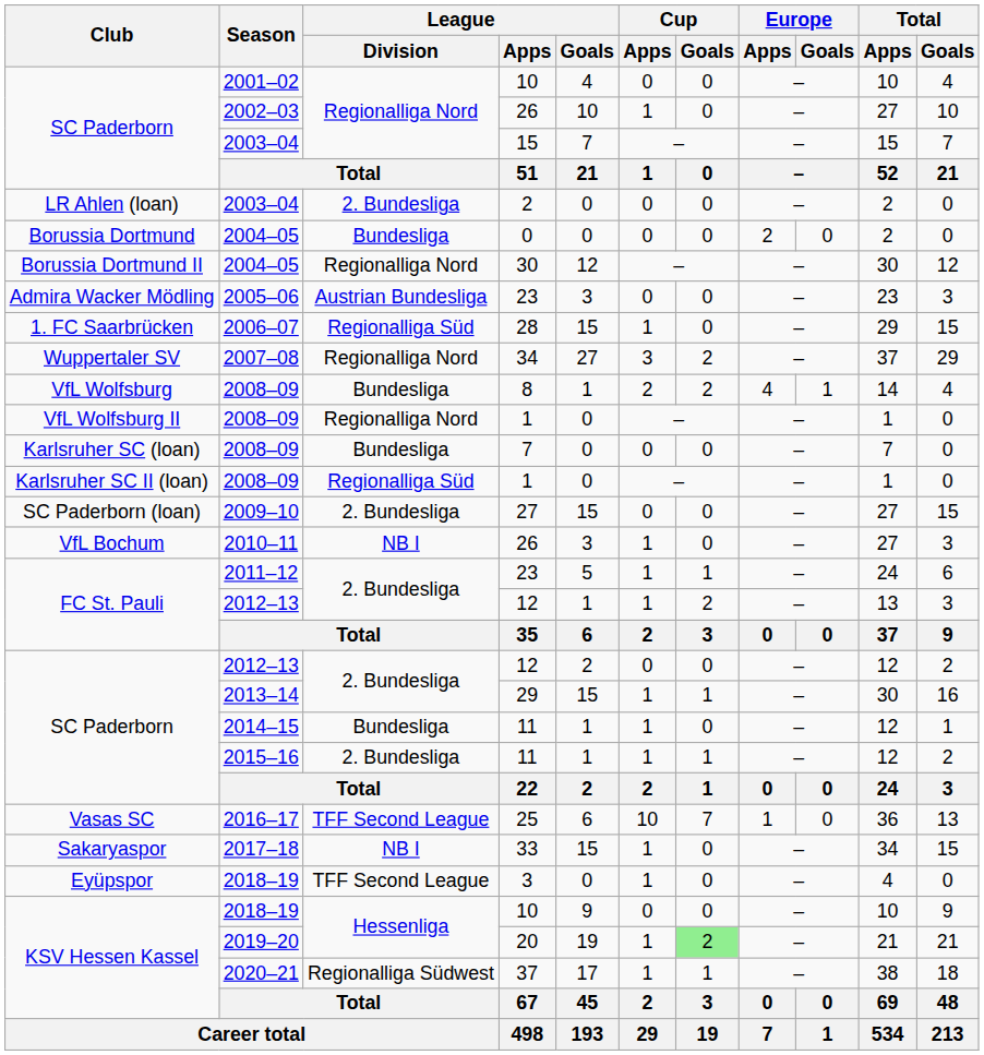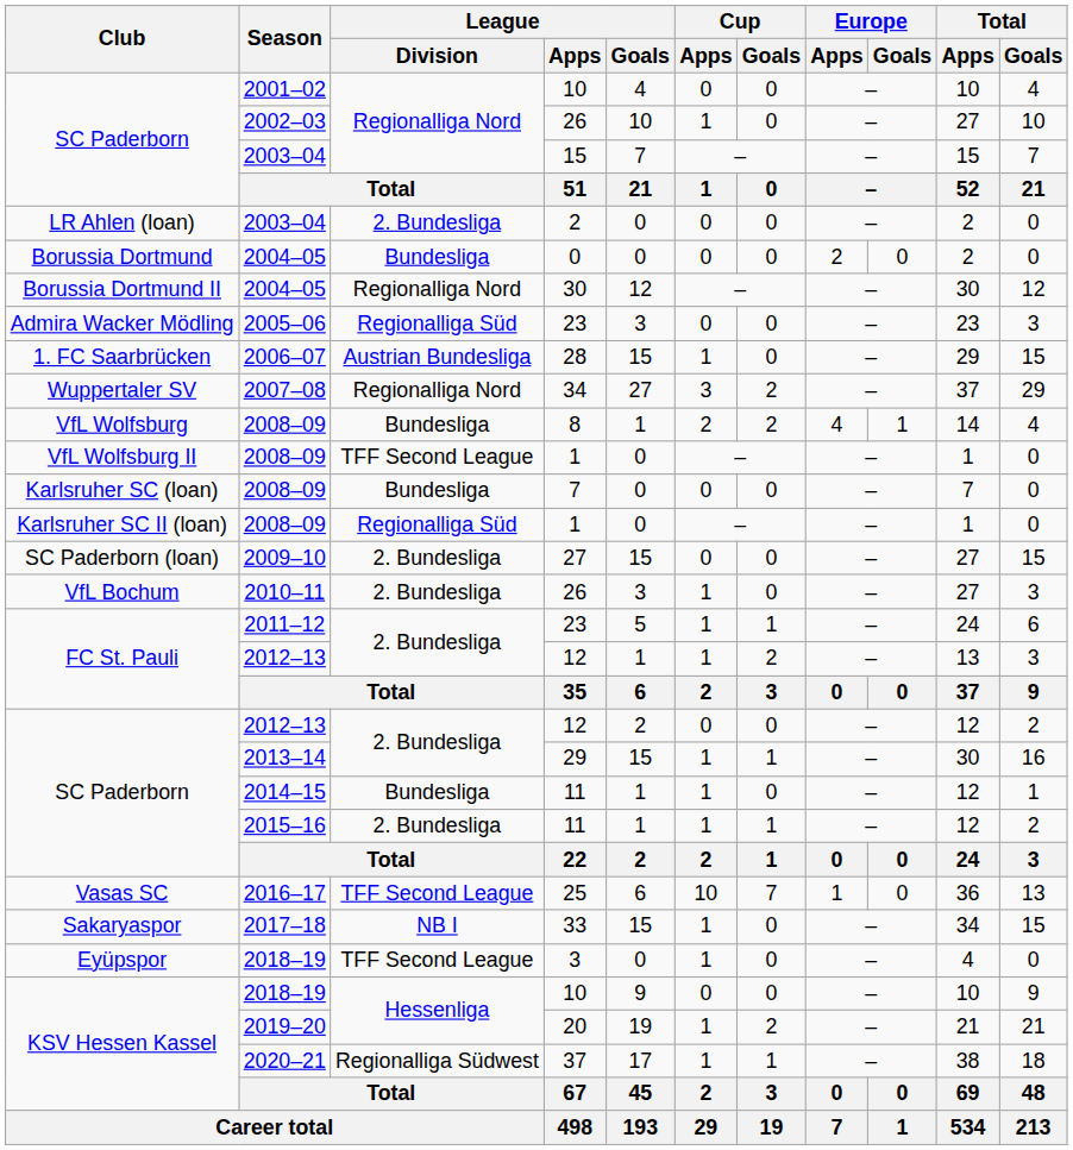 <table class="wikitable" style="text-align:center">
 <tr>
 <th rowspan="2">Club</th>
 <th rowspan="2">Season</th>
 <th colspan="3">League</th>
 <th colspan="2">Cup</th>
 <th colspan="2"><a href='#'>Europe</a></th>
 <th colspan="2">Total</th>
 </tr>
 <tr>
 <th>Division</th>
 <th>Apps</th>
 <th>Goals</th>
 <th>Apps</th>
 <th>Goals</th>
 <th>Apps</th>
 <th>Goals</th>
 <th>Apps</th>
 <th>Goals</th>
 </tr>
 <tr>
 <td rowspan="4"><a href='#'>SC Paderborn</a></td>
 <td><a href='#'>2001–02</a></td>
 <td rowspan="3"><a href='#'>Regionalliga Nord</a></td>
 <td>10</td>
 <td>4</td>
 <td>0</td>
 <td>0</td>
 <td colspan="2">–</td>
 <td>10</td>
 <td>4</td>
 </tr>
 <tr>
 <td><a href='#'>2002–03</a></td>
 <td>26</td>
 <td>10</td>
 <td>1</td>
 <td>0</td>
 <td colspan="2">–</td>
 <td>27</td>
 <td>10</td>
 </tr>
 <tr>
 <td><a href='#'>2003–04</a></td>
 <td>15</td>
 <td>7</td>
 <td colspan="2">–</td>
 <td colspan="2">–</td>
 <td>15</td>
 <td>7</td>
 </tr>
 <tr>
 <th colspan="2">Total</th>
 <th>51</th>
 <th>21</th>
 <th>1</th>
 <th>0</th>
 <th colspan="2">–</th>
 <th>52</th>
 <th>21</th>
 </tr>
 <tr>
 <td><a href='#'>LR Ahlen</a> (loan)</td>
 <td><a href='#'>2003–04</a></td>
 <td><a href='#'>2. Bundesliga</a></td>
 <td>2</td>
 <td>0</td>
 <td>0</td>
 <td>0</td>
 <td colspan="2">–</td>
 <td>2</td>
 <td>0</td>
 </tr>
 <tr>
 <td><a href='#'>Borussia Dortmund</a></td>
 <td><a href='#'>2004–05</a></td>
 <td><a href='#'>Bundesliga</a></td>
 <td>0</td>
 <td>0</td>
 <td>0</td>
 <td>0</td>
 <td>2</td>
 <td>0</td>
 <td>2</td>
 <td>0</td>
 </tr>
 <tr>
 <td><a href='#'>Borussia Dortmund II</a></td>
 <td><a href='#'>2004–05</a></td>
 <td>Regionalliga Nord</td>
 <td>30</td>
 <td>12</td>
 <td colspan="2">–</td>
 <td colspan="2">–</td>
 <td>30</td>
 <td>12</td>
 </tr>
 <tr>
 <td><a href='#'>Admira Wacker Mödling</a></td>
 <td><a href='#'>2005–06</a></td>
-<td><a href='#'>Austrian Bundesliga</a></td>
+<td><a href='#'>Regionalliga Süd</a></td>
 <td>23</td>
 <td>3</td>
 <td>0</td>
 <td>0</td>
 <td colspan="2">–</td>
 <td>23</td>
 <td>3</td>
 </tr>
 <tr>
 <td><a href='#'>1. FC Saarbrücken</a></td>
 <td><a href='#'>2006–07</a></td>
-<td><a href='#'>Regionalliga Süd</a></td>
+<td><a href='#'>Austrian Bundesliga</a></td>
 <td>28</td>
 <td>15</td>
 <td>1</td>
 <td>0</td>
 <td colspan="2">–</td>
 <td>29</td>
 <td>15</td>
 </tr>
 <tr>
 <td><a href='#'>Wuppertaler SV</a></td>
 <td><a href='#'>2007–08</a></td>
 <td>Regionalliga Nord</td>
 <td>34</td>
 <td>27</td>
 <td>3</td>
 <td>2</td>
 <td colspan="2">–</td>
 <td>37</td>
 <td>29</td>
 </tr>
 <tr>
 <td><a href='#'>VfL Wolfsburg</a></td>
 <td><a href='#'>2008–09</a></td>
 <td>Bundesliga</td>
 <td>8</td>
 <td>1</td>
 <td>2</td>
 <td>2</td>
 <td>4</td>
 <td>1</td>
 <td>14</td>
 <td>4</td>
 </tr>
 <tr>
 <td><a href='#'>VfL Wolfsburg II</a></td>
 <td><a href='#'>2008–09</a></td>
-<td>Regionalliga Nord</td>
+<td>TFF Second League</td>
 <td>1</td>
 <td>0</td>
 <td colspan="2">–</td>
 <td colspan="2">–</td>
 <td>1</td>
 <td>0</td>
 </tr>
 <tr>
 <td><a href='#'>Karlsruher SC</a> (loan)</td>
 <td><a href='#'>2008–09</a></td>
 <td>Bundesliga</td>
 <td>7</td>
 <td>0</td>
 <td>0</td>
 <td>0</td>
 <td colspan="2">–</td>
 <td>7</td>
 <td>0</td>
 </tr>
 <tr>
 <td><a href='#'>Karlsruher SC II</a> (loan)</td>
 <td><a href='#'>2008–09</a></td>
 <td><a href='#'>Regionalliga Süd</a></td>
 <td>1</td>
 <td>0</td>
 <td colspan="2">–</td>
 <td colspan="2">–</td>
 <td>1</td>
 <td>0</td>
 </tr>
 <tr>
 <td>SC Paderborn (loan)</td>
 <td><a href='#'>2009–10</a></td>
 <td>2. Bundesliga</td>
 <td>27</td>
 <td>15</td>
 <td>0</td>
 <td>0</td>
 <td colspan="2">–</td>
 <td>27</td>
 <td>15</td>
 </tr>
 <tr>
 <td><a href='#'>VfL Bochum</a></td>
 <td><a href='#'>2010–11</a></td>
-<td><a href='#'>NB I</a></td>
+<td>2. Bundesliga</td>
 <td>26</td>
 <td>3</td>
 <td>1</td>
 <td>0</td>
 <td colspan="2">–</td>
 <td>27</td>
 <td>3</td>
 </tr>
 <tr>
 <td rowspan="3"><a href='#'>FC St. Pauli</a></td>
 <td><a href='#'>2011–12</a></td>
 <td rowspan="2">2. Bundesliga</td>
 <td>23</td>
 <td>5</td>
 <td>1</td>
 <td>1</td>
 <td colspan="2">–</td>
 <td>24</td>
 <td>6</td>
 </tr>
 <tr>
 <td><a href='#'>2012–13</a></td>
 <td>12</td>
 <td>1</td>
 <td>1</td>
 <td>2</td>
 <td colspan="2">–</td>
 <td>13</td>
 <td>3</td>
 </tr>
 <tr>
 <th colspan="2">Total</th>
 <th>35</th>
 <th>6</th>
 <th>2</th>
 <th>3</th>
 <th>0</th>
 <th>0</th>
 <th>37</th>
 <th>9</th>
 </tr>
 <tr>
 <td rowspan="5">SC Paderborn</td>
 <td><a href='#'>2012–13</a></td>
 <td rowspan="2">2. Bundesliga</td>
 <td>12</td>
 <td>2</td>
 <td>0</td>
 <td>0</td>
 <td colspan="2">–</td>
 <td>12</td>
 <td>2</td>
 </tr>
 <tr>
 <td><a href='#'>2013–14</a></td>
 <td>29</td>
 <td>15</td>
 <td>1</td>
 <td>1</td>
 <td colspan="2">–</td>
 <td>30</td>
 <td>16</td>
 </tr>
 <tr>
 <td><a href='#'>2014–15</a></td>
 <td>Bundesliga</td>
 <td>11</td>
 <td>1</td>
 <td>1</td>
 <td>0</td>
 <td colspan="2">–</td>
 <td>12</td>
 <td>1</td>
 </tr>
 <tr>
 <td><a href='#'>2015–16</a></td>
 <td>2. Bundesliga</td>
 <td>11</td>
 <td>1</td>
 <td>1</td>
 <td>1</td>
 <td colspan="2">–</td>
 <td>12</td>
 <td>2</td>
 </tr>
 <tr>
 <th colspan="2">Total</th>
 <th>22</th>
 <th>2</th>
 <th>2</th>
 <th>1</th>
 <th>0</th>
 <th>0</th>
 <th>24</th>
 <th>3</th>
 </tr>
 <tr>
 <td><a href='#'>Vasas SC</a></td>
 <td><a href='#'>2016–17</a></td>
 <td><a href='#'>TFF Second League</a></td>
 <td>25</td>
 <td>6</td>
 <td>10</td>
 <td>7</td>
 <td>1</td>
 <td>0</td>
 <td>36</td>
 <td>13</td>
 </tr>
 <tr>
 <td><a href='#'>Sakaryaspor</a></td>
 <td><a href='#'>2017–18</a></td>
 <td><a href='#'>NB I</a></td>
 <td>33</td>
 <td>15</td>
 <td>1</td>
 <td>0</td>
 <td colspan="2">–</td>
 <td>34</td>
 <td>15</td>
 </tr>
 <tr>
 <td><a href='#'>Eyüpspor</a></td>
 <td><a href='#'>2018–19</a></td>
 <td>TFF Second League</td>
 <td>3</td>
 <td>0</td>
 <td>1</td>
 <td>0</td>
 <td colspan="2">–</td>
 <td>4</td>
 <td>0</td>
 </tr>
 <tr>
 <td rowspan="4"><a href='#'>KSV Hessen Kassel</a></td>
 <td><a href='#'>2018–19</a></td>
 <td rowspan="2"><a href='#'>Hessenliga</a></td>
 <td>10</td>
 <td>9</td>
 <td>0</td>
 <td>0</td>
 <td colspan="2">–</td>
 <td>10</td>
 <td>9</td>
 </tr>
 <tr>
 <td><a href='#'>2019–20</a></td>
 <td>20</td>
 <td>19</td>
 <td>1</td>
-<td style="background: lightgreen;">2</td>
+<td>2</td>
 <td colspan="2">–</td>
 <td>21</td>
 <td>21</td>
 </tr>
 <tr>
 <td><a href='#'>2020–21</a></td>
 <td>Regionalliga Südwest</td>
 <td>37</td>
 <td>17</td>
 <td>1</td>
 <td>1</td>
 <td colspan="2">–</td>
 <td>38</td>
 <td>18</td>
 </tr>
 <tr>
 <th colspan="2">Total</th>
 <th>67</th>
 <th>45</th>
 <th>2</th>
 <th>3</th>
 <th>0</th>
 <th>0</th>
 <th>69</th>
 <th>48</th>
 </tr>
 <tr>
 <th colspan="3">Career total</th>
 <th>498</th>
 <th>193</th>
 <th>29</th>
 <th>19</th>
 <th>7</th>
 <th>1</th>
 <th>534</th>
 <th>213</th>
 </tr>
 </table>
